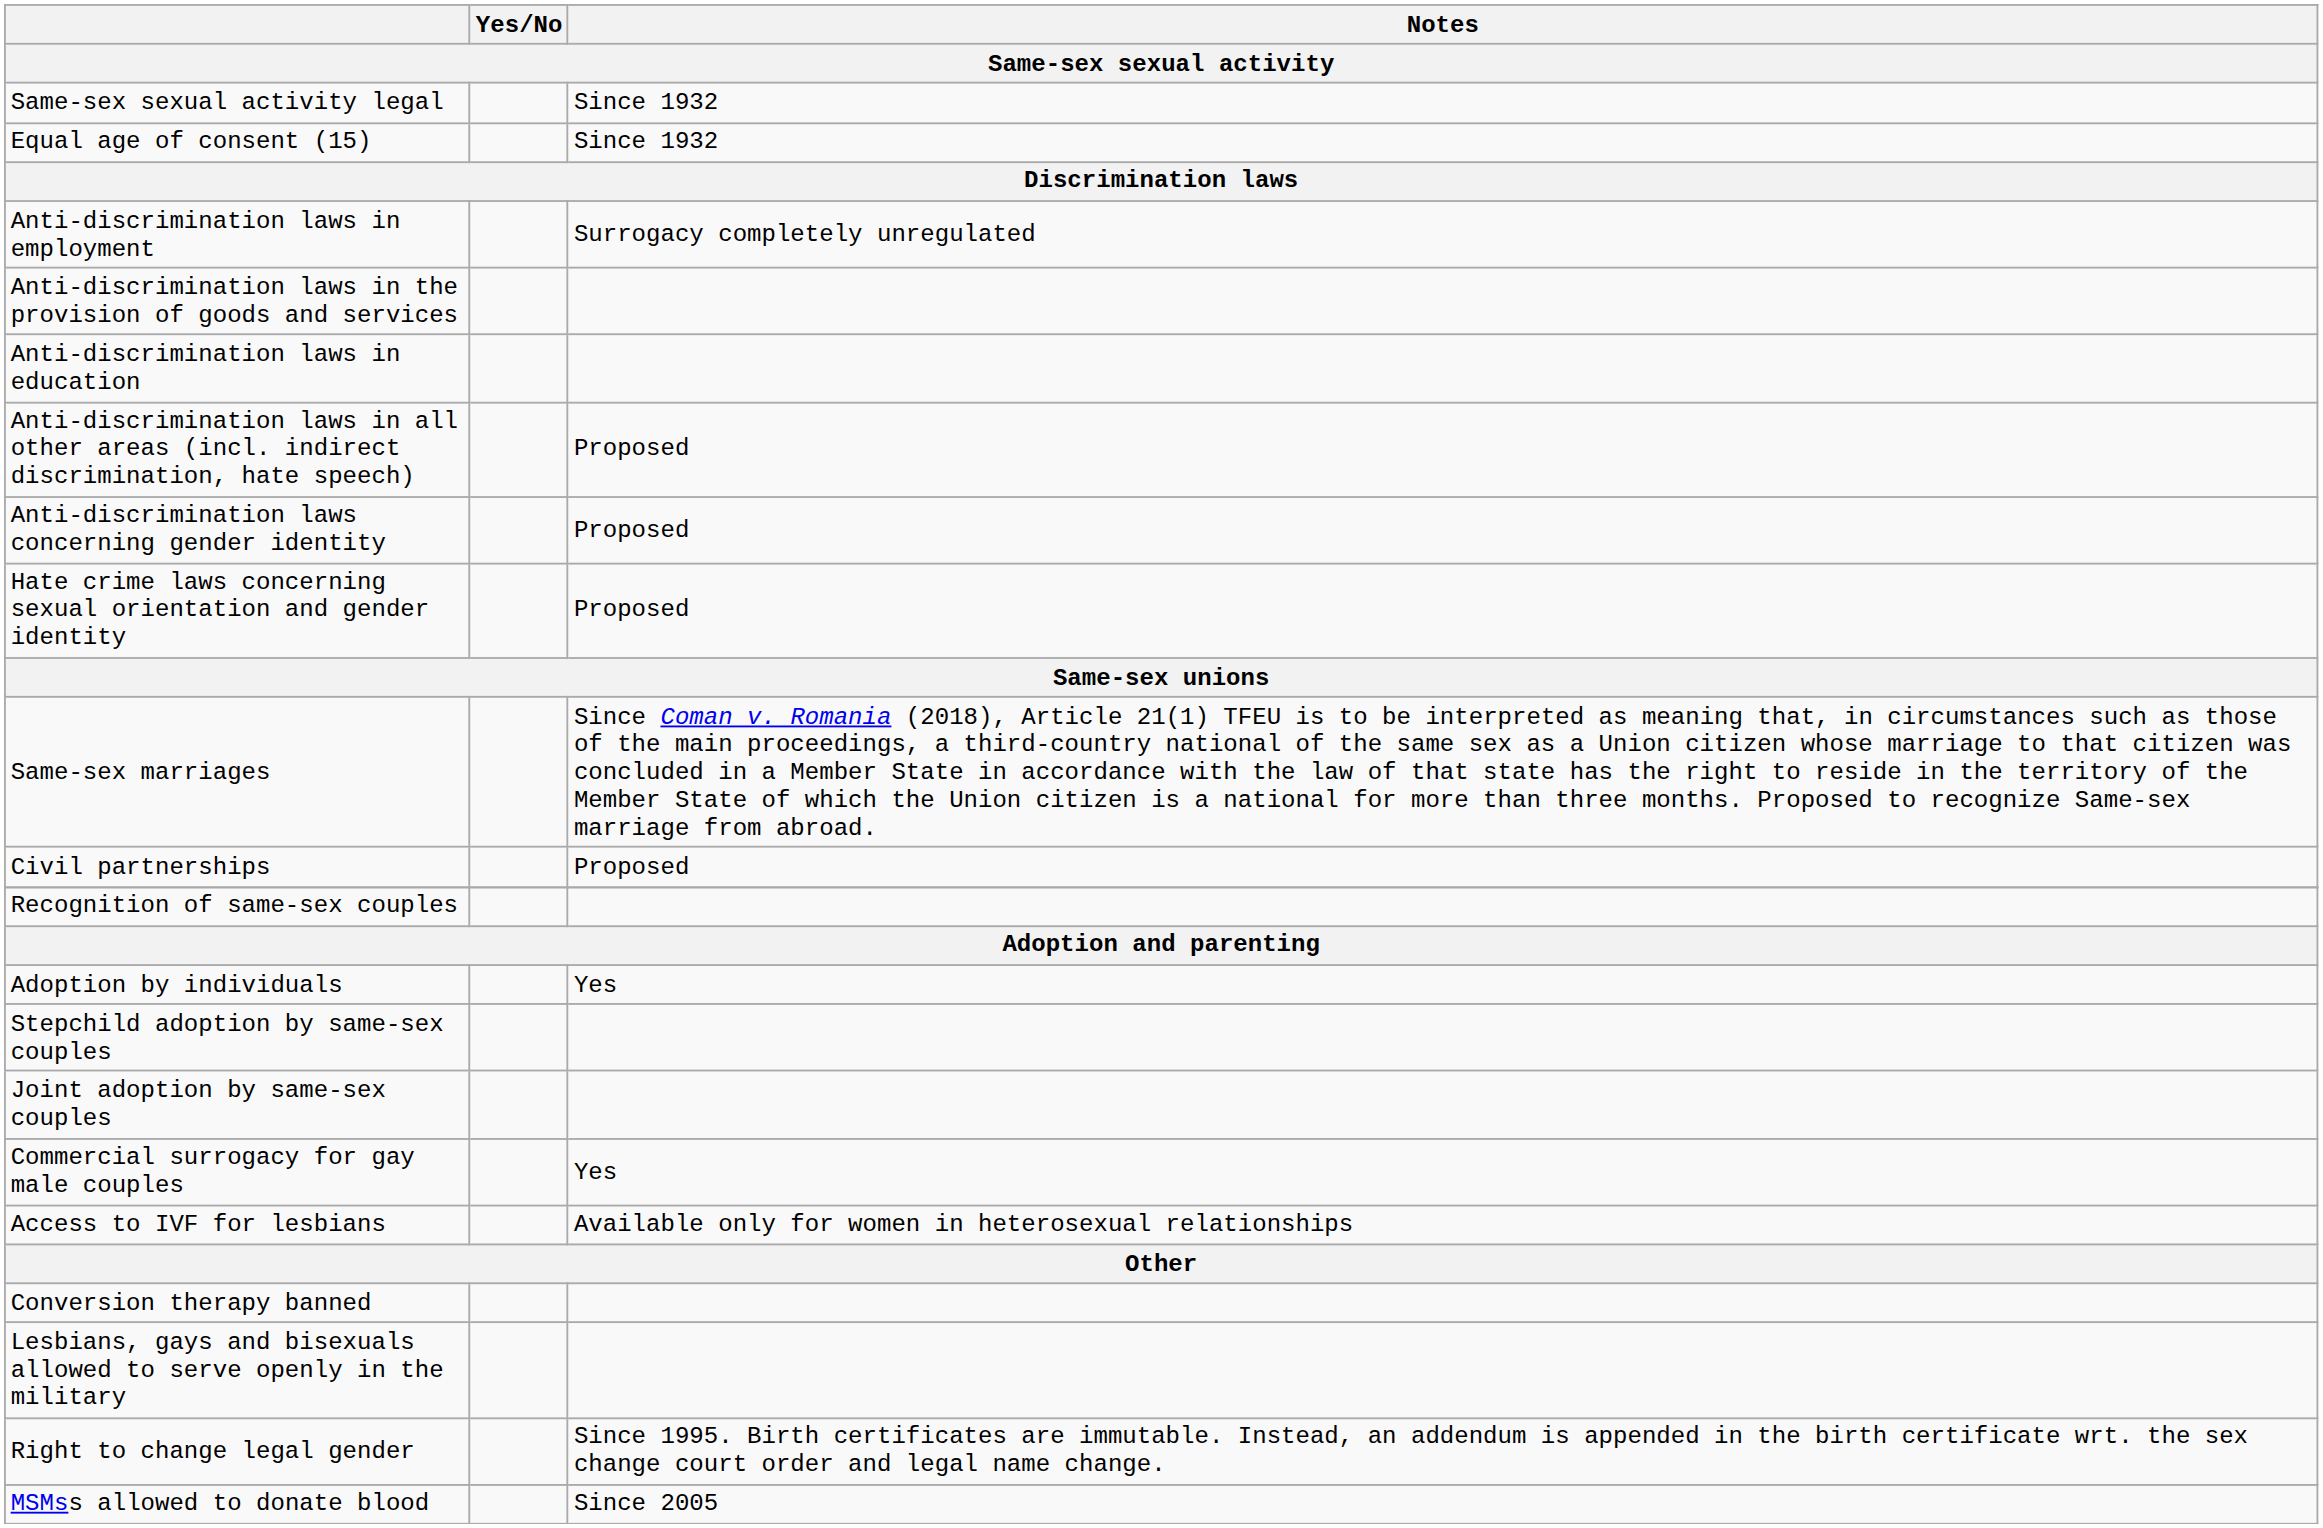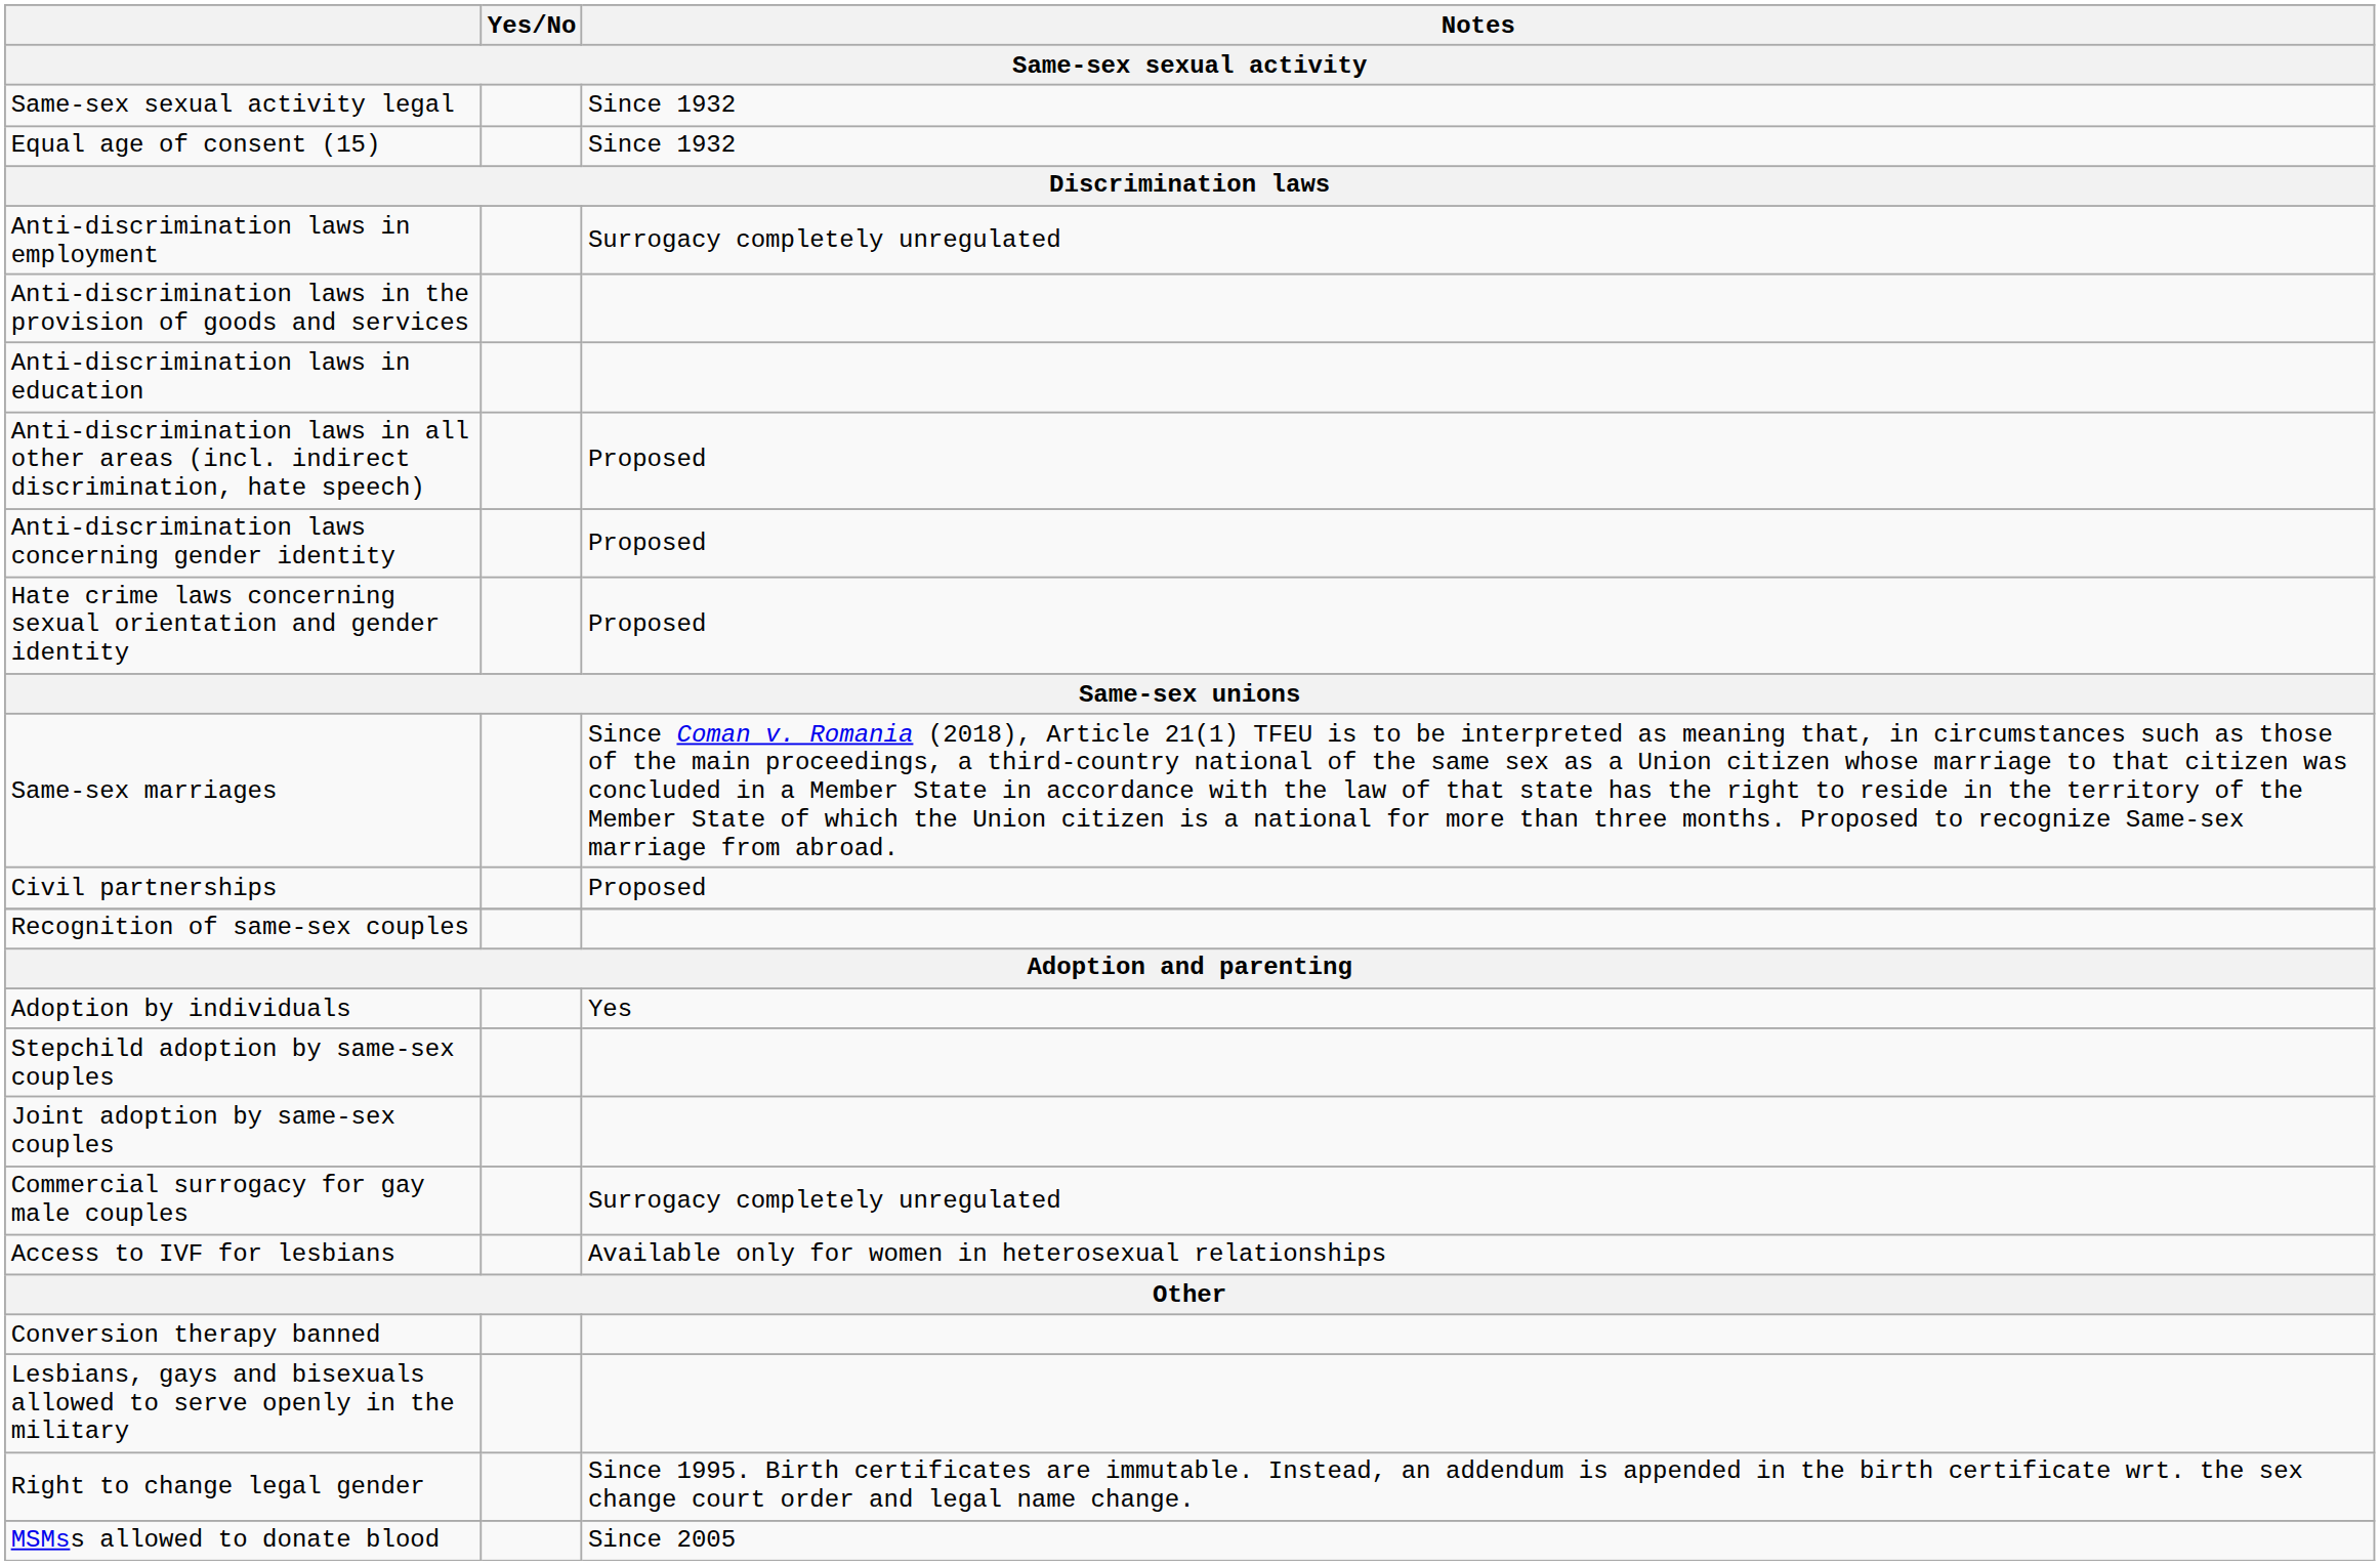 <table class="wikitable">
 <tr>
 <th></th>
 <th>Yes/No</th>
 <th>Notes</th>
 </tr>
 <tr>
 <th colspan="3">Same-sex sexual activity</th>
 </tr>
 <tr>
 <td>Same-sex sexual activity legal</td>
 <td style="text-align: center;"></td>
 <td>Since 1932</td>
 </tr>
 <tr>
 <td>Equal age of consent (15)</td>
 <td style="text-align: center;"></td>
 <td>Since 1932</td>
 </tr>
 <tr>
 <th colspan="3">Discrimination laws</th>
 </tr>
 <tr>
 <td>Anti-discrimination laws in employment</td>
 <td style="text-align: center;"></td>
 <td>Surrogacy completely unregulated</td>
 </tr>
 <tr>
 <td>Anti-discrimination laws in the provision of goods and services</td>
 <td style="text-align: center;"></td>
 <td></td>
 </tr>
 <tr>
 <td>Anti-discrimination laws in education</td>
 <td style="text-align: center;"></td>
 <td></td>
 </tr>
 <tr>
 <td>Anti-discrimination laws in all other areas (incl. indirect discrimination, hate speech)</td>
 <td style="text-align: center;"></td>
 <td>Proposed</td>
 </tr>
 <tr>
 <td>Anti-discrimination laws concerning gender identity</td>
 <td style="text-align: center;"></td>
 <td>Proposed</td>
 </tr>
 <tr>
 <td>Hate crime laws concerning sexual orientation and gender identity</td>
 <td style="text-align: center;"></td>
 <td>Proposed</td>
 </tr>
 <tr>
 <th colspan="3">Same-sex unions</th>
 </tr>
 <tr>
 <td>Same-sex marriages</td>
 <td style="text-align: center;"></td>
 <td>Since <em><a href='#'>Coman v. Romania</a></em> (2018), Article 21(1) TFEU is to be interpreted as meaning that, in circumstances such as those of the main proceedings, a third-country national of the same sex as a Union citizen whose marriage to that citizen was concluded in a Member State in accordance with the law of that state has the right to reside in the territory of the Member State of which the Union citizen is a national for more than three months.  Proposed to recognize Same-sex marriage from abroad.</td>
 </tr>
 <tr>
 <td>Civil partnerships</td>
 <td style="text-align: center;"></td>
 <td>Proposed</td>
 </tr>
 <tr>
 </tr>
 <tr>
 <td>Recognition of same-sex couples</td>
 <td style="text-align: center;"></td>
 <td></td>
 </tr>
 <tr>
 <th colspan="3">Adoption and parenting</th>
 </tr>
 <tr>
 <td>Adoption by individuals</td>
 <td style="text-align: center;"></td>
 <td>Yes</td>
 </tr>
 <tr>
 <td>Stepchild adoption by same-sex couples</td>
 <td style="text-align: center;"></td>
 <td></td>
 </tr>
 <tr>
 <td>Joint adoption by same-sex couples</td>
 <td style="text-align: center;"></td>
 <td></td>
 </tr>
 <tr>
 <td>Commercial surrogacy for gay male couples</td>
 <td style="text-align: center;"></td>
-<td>Yes</td>
+<td>Surrogacy completely unregulated</td>
 </tr>
 <tr>
 <td>Access to IVF for lesbians</td>
 <td style="text-align: center;"></td>
 <td>Available only for women in heterosexual relationships</td>
 </tr>
 <tr>
 <th colspan="3">Other</th>
 </tr>
 <tr>
 <td>Conversion therapy banned</td>
 <td style="text-align: center;"></td>
 <td></td>
 </tr>
 <tr>
 <td>Lesbians, gays and bisexuals allowed to serve openly in the military</td>
 <td style="text-align: center;"></td>
 <td></td>
 </tr>
 <tr>
 <td>Right to change legal gender</td>
 <td style="text-align: center;"></td>
 <td>Since 1995. Birth certificates are immutable. Instead, an addendum is appended in the birth certificate wrt. the sex change court order and legal name change.</td>
 </tr>
 <tr>
 <td><a href='#'>MSMs</a>s allowed to donate blood</td>
 <td style="text-align: center;"></td>
 <td>Since 2005</td>
 </tr>
 </table>
